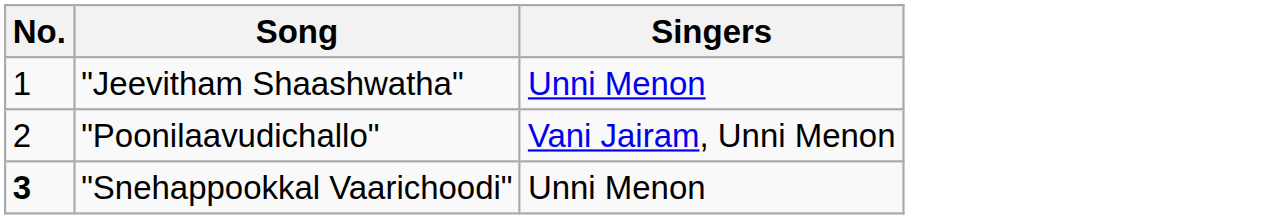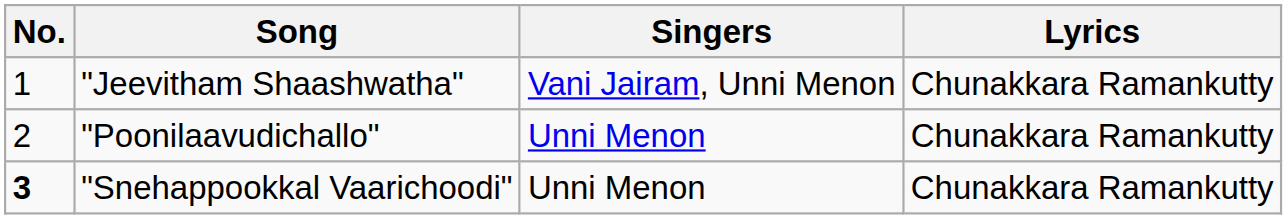 <table class="wikitable" style="font-size:95%;">
 <tr>
 <th>No.</th>
 <th>Song</th>
 <th>Singers</th>
+<th>Lyrics</th>
 </tr>
 <tr>
 <td>1</td>
 <td>"Jeevitham Shaashwatha"</td>
-<td><a href='#'>Unni Menon</a></td>
+<td><a href='#'>Vani Jairam</a>, Unni Menon</td>
+<td>Chunakkara Ramankutty</td>
 </tr>
 <tr>
 <td>2</td>
 <td>"Poonilaavudichallo"</td>
-<td><a href='#'>Vani Jairam</a>, Unni Menon</td>
+<td><a href='#'>Unni Menon</a></td>
+<td>Chunakkara Ramankutty</td>
 </tr>
 <tr>
 <td><strong>3</strong></td>
 <td>"Snehappookkal Vaarichoodi"</td>
 <td>Unni Menon</td>
+<td>Chunakkara Ramankutty</td>
 </tr>
 </table>
